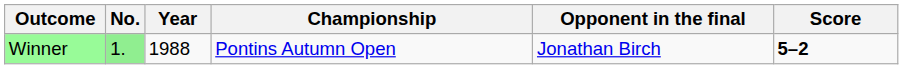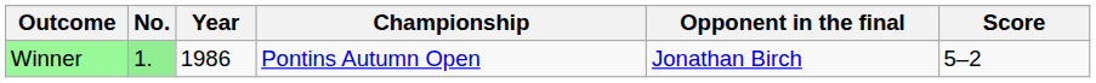 <table class="sortable wikitable">
 <tr>
 <th width="80">Outcome</th>
 <th width="20">No.</th>
 <th width="50">Year</th>
 <th style="width:270px;">Championship</th>
 <th style="width:200px;">Opponent in the final</th>
 <th style="width:100px;">Score</th>
 </tr>
 <tr>
 <td style="background:#98fb98;">Winner</td>
 <td style="background: lightgreen;">1.</td>
-<td>1988</td>
+<td>1986</td>
 <td><a href='#'>Pontins Autumn Open</a></td>
 <td> <a href='#'>Jonathan Birch</a></td>
-<td><strong>5–2</strong></td>
+<td>5–2</td>
 </tr>
 </table>
